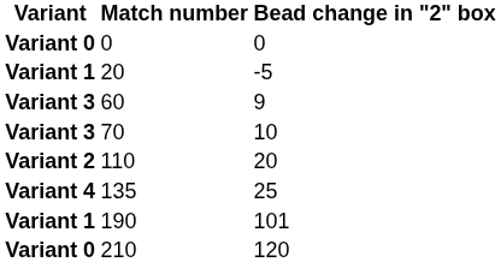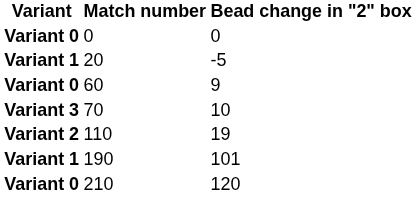 <table>
 <tr>
 <th>Variant</th>
 <th>Match number</th>
 <th>Bead change in "2" box</th>
 </tr>
 <tr>
 <th>Variant 0</th>
 <td>0</td>
 <td>0</td>
 </tr>
 <tr>
 <th>Variant 1</th>
 <td>20</td>
 <td>-5</td>
 </tr>
 <tr>
-<th>Variant 3</th>
+<th>Variant 0</th>
 <td>60</td>
 <td>9</td>
 </tr>
 <tr>
 <th>Variant 3</th>
 <td>70</td>
 <td>10</td>
 </tr>
 <tr>
 <th>Variant 2</th>
 <td>110</td>
-<td>20</td>
-</tr>
-<tr>
-<th>Variant 4</th>
-<td>135</td>
-<td>25</td>
+<td>19</td>
 </tr>
 <tr>
 <th>Variant 1</th>
 <td>190</td>
 <td>101</td>
 </tr>
 <tr>
 <th>Variant 0</th>
 <td>210</td>
 <td>120</td>
 </tr>
 <tr>
 </tr>
 </table>
